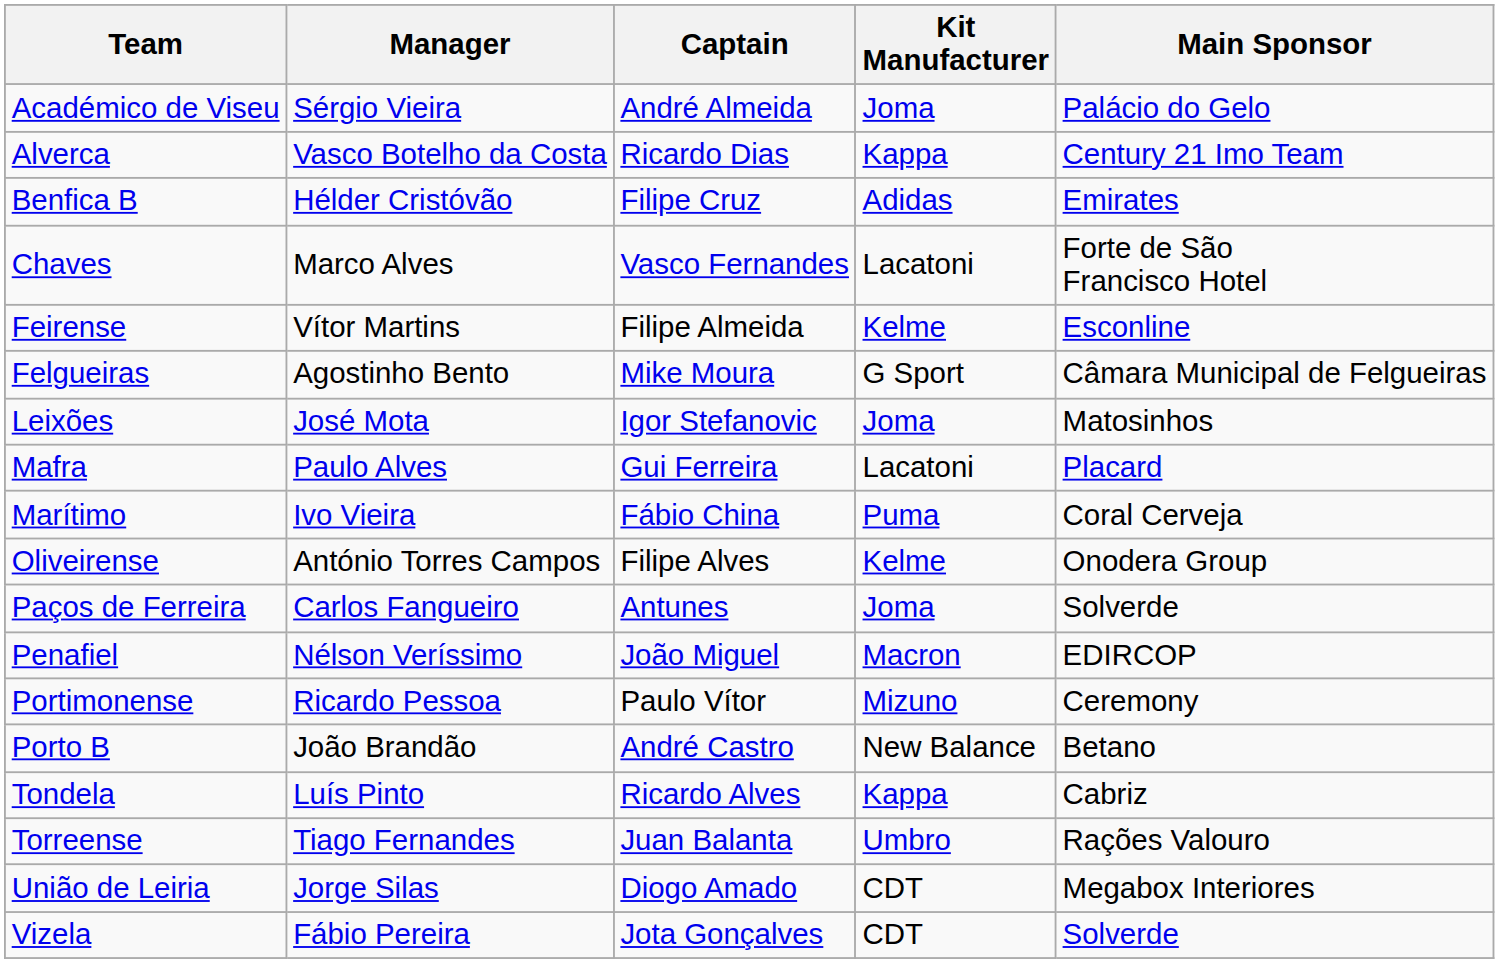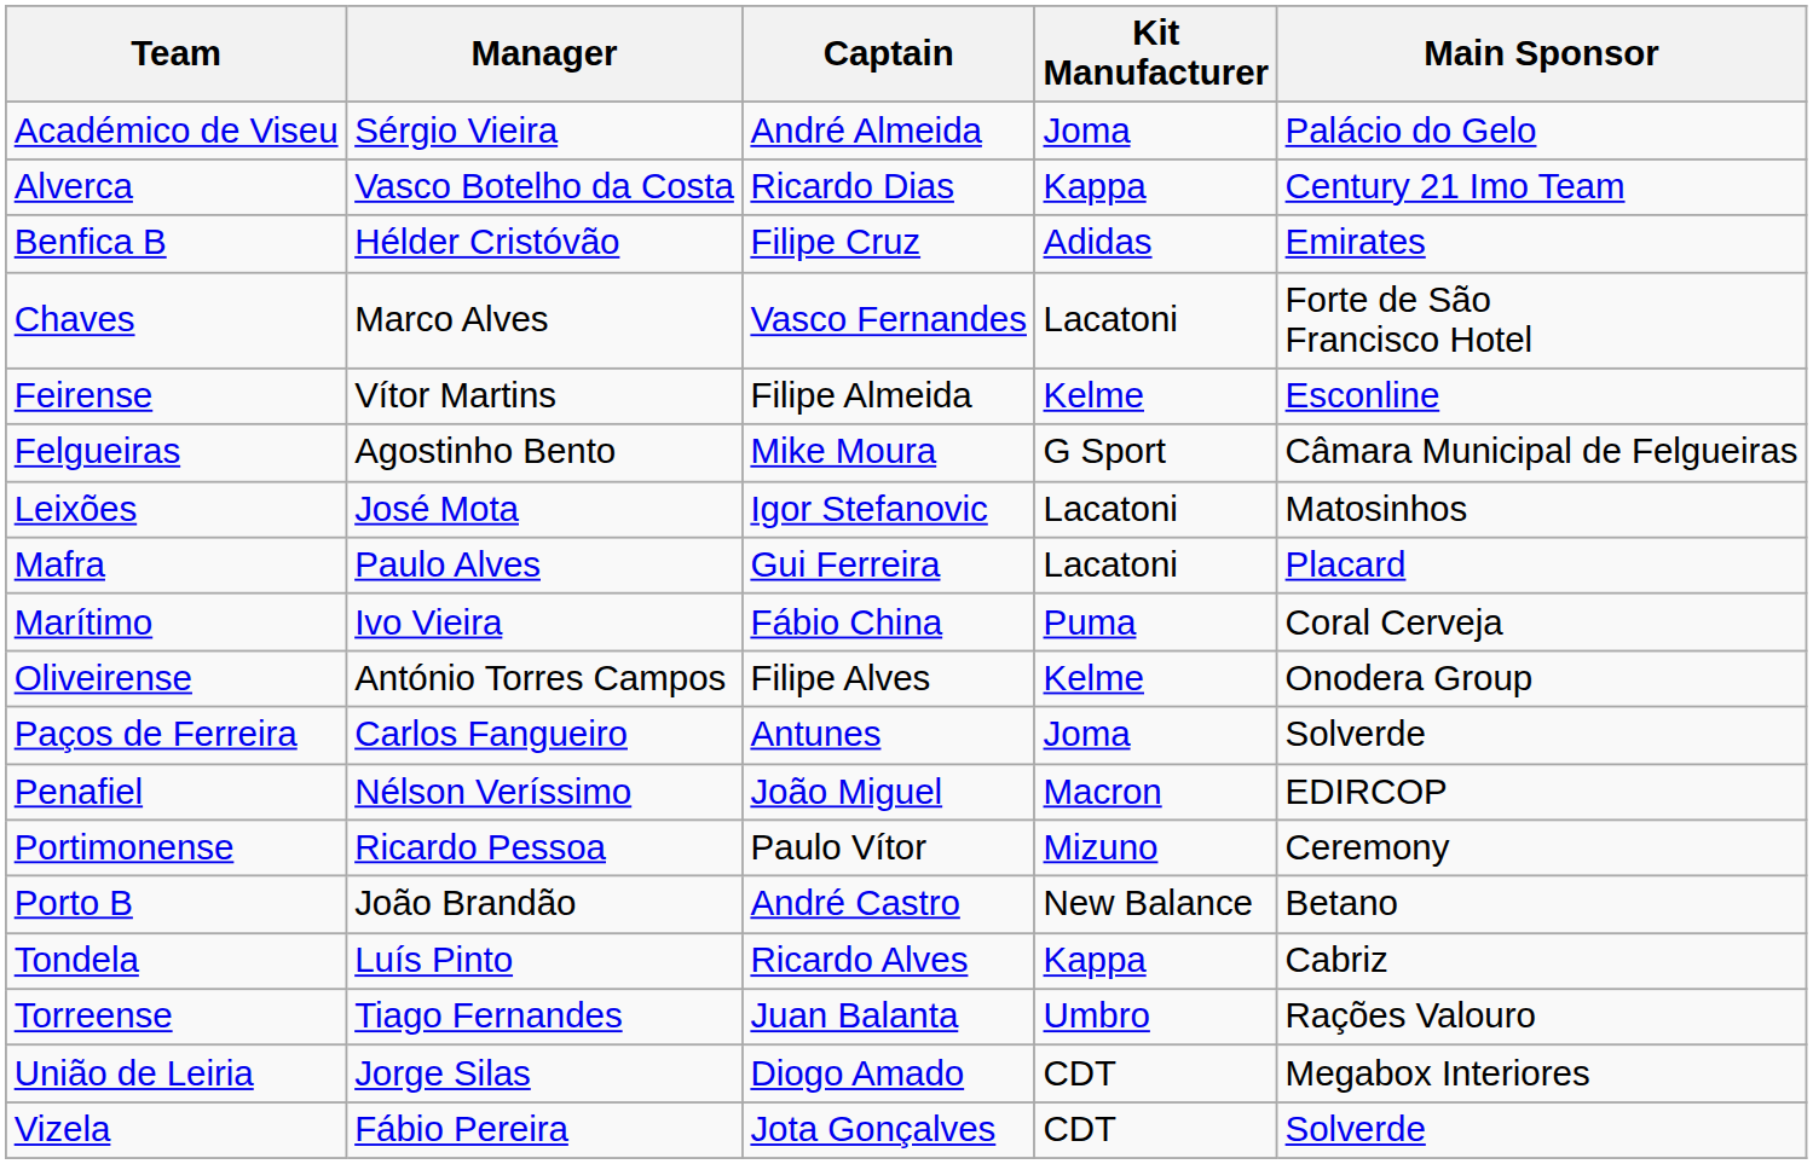 <table class="wikitable sortable" style="text-align: left;">
 <tr>
 <th>Team</th>
 <th>Manager</th>
 <th>Captain</th>
 <th>Kit<br>Manufacturer</th>
 <th>Main Sponsor</th>
 </tr>
 <tr>
 <td><a href='#'>Académico de Viseu</a></td>
 <td> <a href='#'>Sérgio Vieira</a></td>
 <td> <a href='#'>André Almeida</a></td>
 <td><a href='#'>Joma</a></td>
 <td><a href='#'>Palácio do Gelo</a></td>
 </tr>
 <tr>
 <td><a href='#'>Alverca</a></td>
 <td> <a href='#'>Vasco Botelho da Costa</a></td>
 <td> <a href='#'>Ricardo Dias</a></td>
 <td><a href='#'>Kappa</a></td>
 <td><a href='#'>Century 21 Imo Team</a></td>
 </tr>
 <tr>
 <td><a href='#'>Benfica B</a></td>
 <td> <a href='#'>Hélder Cristóvão</a></td>
 <td> <a href='#'>Filipe Cruz</a></td>
 <td><a href='#'>Adidas</a></td>
 <td><a href='#'>Emirates</a></td>
 </tr>
 <tr>
 <td><a href='#'>Chaves</a></td>
 <td> Marco Alves</td>
 <td> <a href='#'>Vasco Fernandes</a></td>
 <td>Lacatoni</td>
 <td>Forte de São<br>Francisco Hotel</td>
 </tr>
 <tr>
 <td><a href='#'>Feirense</a></td>
 <td> Vítor Martins</td>
 <td> Filipe Almeida</td>
 <td><a href='#'>Kelme</a></td>
 <td><a href='#'>Esconline</a></td>
 </tr>
 <tr>
 <td><a href='#'>Felgueiras</a></td>
 <td> Agostinho Bento</td>
 <td> <a href='#'>Mike Moura</a></td>
 <td>G Sport</td>
 <td>Câmara Municipal de Felgueiras</td>
 </tr>
 <tr>
 <td><a href='#'>Leixões</a></td>
 <td> <a href='#'>José Mota</a></td>
 <td> <a href='#'>Igor Stefanovic</a></td>
-<td><a href='#'>Joma</a></td>
+<td>Lacatoni</td>
 <td>Matosinhos</td>
 </tr>
 <tr>
 <td><a href='#'>Mafra</a></td>
 <td> <a href='#'>Paulo Alves</a></td>
 <td> <a href='#'>Gui Ferreira</a></td>
 <td>Lacatoni</td>
 <td><a href='#'>Placard</a></td>
 </tr>
 <tr>
 <td><a href='#'>Marítimo</a></td>
 <td> <a href='#'>Ivo Vieira</a></td>
 <td> <a href='#'>Fábio China</a></td>
 <td><a href='#'>Puma</a></td>
 <td>Coral Cerveja</td>
 </tr>
 <tr>
 <td><a href='#'>Oliveirense</a></td>
 <td> António Torres Campos</td>
 <td> Filipe Alves</td>
 <td><a href='#'>Kelme</a></td>
 <td>Onodera Group</td>
 </tr>
 <tr>
 <td><a href='#'>Paços de Ferreira</a></td>
 <td> <a href='#'>Carlos Fangueiro</a></td>
 <td> <a href='#'>Antunes</a></td>
 <td><a href='#'>Joma</a></td>
 <td>Solverde</td>
 </tr>
 <tr>
 <td><a href='#'>Penafiel</a></td>
 <td> <a href='#'>Nélson Veríssimo</a></td>
 <td> <a href='#'>João Miguel</a></td>
 <td><a href='#'>Macron</a></td>
 <td>EDIRCOP</td>
 </tr>
 <tr>
 <td><a href='#'>Portimonense</a></td>
 <td> <a href='#'>Ricardo Pessoa</a></td>
 <td> Paulo Vítor</td>
 <td><a href='#'>Mizuno</a></td>
 <td>Ceremony</td>
 </tr>
 <tr>
 <td><a href='#'>Porto B</a></td>
 <td> João Brandão</td>
 <td> <a href='#'>André Castro</a></td>
 <td>New Balance</td>
 <td>Betano</td>
 </tr>
 <tr>
 <td><a href='#'>Tondela</a></td>
 <td> <a href='#'>Luís Pinto</a></td>
 <td> <a href='#'>Ricardo Alves</a></td>
 <td><a href='#'>Kappa</a></td>
 <td>Cabriz</td>
 </tr>
 <tr>
 <td><a href='#'>Torreense</a></td>
 <td> <a href='#'>Tiago Fernandes</a></td>
 <td> <a href='#'>Juan Balanta</a></td>
 <td><a href='#'>Umbro</a></td>
 <td>Rações Valouro</td>
 </tr>
 <tr>
 <td><a href='#'>União de Leiria</a></td>
 <td> <a href='#'>Jorge Silas</a></td>
 <td> <a href='#'>Diogo Amado</a></td>
 <td>CDT</td>
 <td>Megabox Interiores</td>
 </tr>
 <tr>
 <td><a href='#'>Vizela</a></td>
 <td> <a href='#'>Fábio Pereira</a></td>
 <td> <a href='#'>Jota Gonçalves</a></td>
 <td>CDT</td>
 <td><a href='#'>Solverde</a></td>
 </tr>
 </table>
